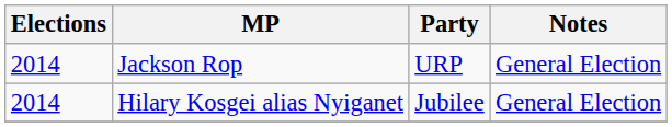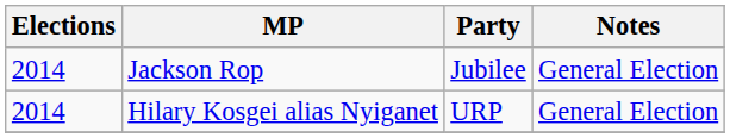 <table class="wikitable">
 <tr>
 <th>Elections</th>
 <th>MP </th>
 <th>Party</th>
 <th>Notes</th>
 </tr>
 <tr>
 <td><a href='#'>2014</a></td>
 <td><a href='#'>Jackson Rop</a></td>
-<td><a href='#'>URP</a></td>
+<td><a href='#'>Jubilee</a></td>
 <td><a href='#'>General Election</a></td>
 </tr>
 <tr>
 <td><a href='#'>2014</a></td>
 <td><a href='#'>Hilary Kosgei alias Nyiganet</a></td>
-<td><a href='#'>Jubilee</a></td>
+<td><a href='#'>URP</a></td>
 <td><a href='#'>General Election</a></td>
 </tr>
 <tr>
 </tr>
 </table>
